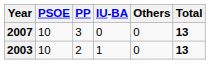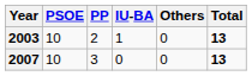 <table class="wikitable sortable">
 <tr>
 <th>Year</th>
 <th><a href='#'>PSOE</a></th>
 <th><a href='#'>PP</a></th>
 <th><a href='#'>IU</a>-<a href='#'>BA</a></th>
 <th>Others</th>
 <th>Total</th>
 </tr>
 <tr>
+<th>2003</th>
+<td>10</td>
+<td>2</td>
+<td>1</td>
+<td>0</td>
+<td><strong>13</strong></td>
+</tr>
+<tr>
 <th>2007</th>
 <td>10</td>
 <td>3</td>
 <td>0</td>
 <td>0</td>
 <td><strong>13</strong></td>
 </tr>
-<tr>
-<th>2003</th>
-<td>10</td>
-<td>2</td>
-<td>1</td>
-<td>0</td>
-<td><strong>13</strong></td>
-</tr>
 </table>
